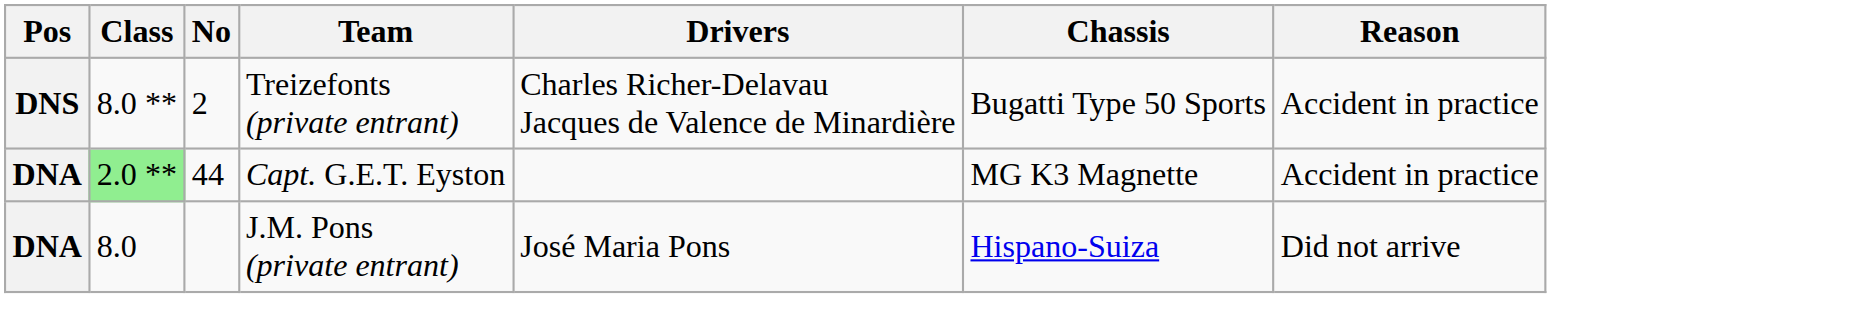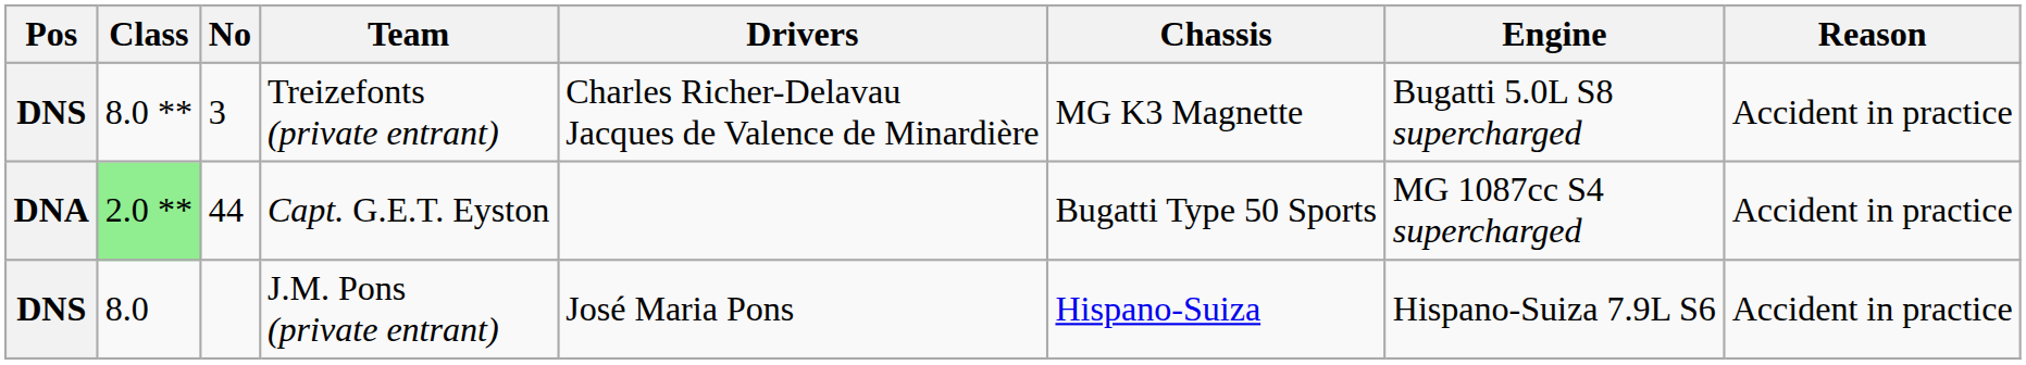 <table class="wikitable" style="font-size: 95%;">
 <tr>
 <th>Pos</th>
 <th>Class</th>
 <th>No</th>
 <th>Team</th>
 <th>Drivers</th>
 <th>Chassis</th>
+<th>Engine</th>
 <th>Reason</th>
 </tr>
 <tr>
 <th>DNS</th>
 <td>8.0 **</td>
-<td>2</td>
+<td>3</td>
 <td> Treizefonts<br><em>(private entrant)</em></td>
 <td> Charles Richer-Delavau<br> Jacques de Valence de Minardière</td>
-<td>Bugatti Type 50 Sports</td>
+<td>MG K3 Magnette</td>
+<td>Bugatti 5.0L S8<br><em>supercharged</em></td>
 <td>Accident in practice</td>
 </tr>
 <tr>
 <th>DNA</th>
 <td style="background: lightgreen;">2.0 **</td>
 <td>44</td>
 <td> <em>Capt.</em> G.E.T. Eyston</td>
 <td></td>
-<td>MG K3 Magnette</td>
+<td>Bugatti Type 50 Sports</td>
+<td>MG 1087cc S4<br><em>supercharged</em></td>
 <td>Accident in practice</td>
 </tr>
 <tr>
-<th>DNA</th>
+<th>DNS</th>
 <td>8.0</td>
 <td></td>
 <td> J.M. Pons<br><em>(private entrant)</em></td>
 <td> José Maria Pons</td>
 <td><a href='#'>Hispano-Suiza</a></td>
-<td>Did not arrive</td>
+<td>Hispano-Suiza 7.9L S6</td>
+<td>Accident in practice</td>
 </tr>
 </table>
